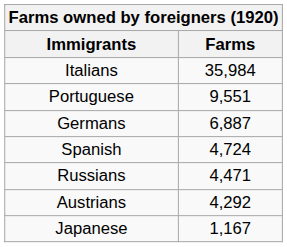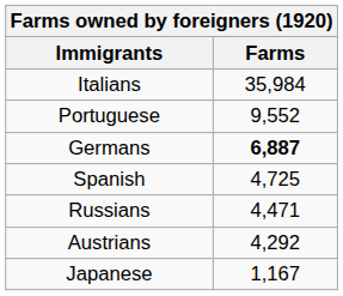 <table class="wikitable" style="text-align:center; float:right; margin:0 1em 0 0;">
 <tr>
 <th colspan="4">Farms owned by foreigners (1920)</th>
 </tr>
 <tr>
 <th>Immigrants</th>
 <th>Farms  </th>
 </tr>
 <tr>
 <td>Italians</td>
 <td>35,984</td>
 </tr>
 <tr>
 <td>Portuguese</td>
-<td>9,551</td>
+<td>9,552</td>
 </tr>
 <tr>
 <td>Germans</td>
-<td>6,887</td>
+<td><strong>6,887</strong></td>
 </tr>
 <tr>
 <td>Spanish</td>
-<td>4,724</td>
+<td>4,725</td>
 </tr>
 <tr>
 <td>Russians</td>
 <td>4,471</td>
 </tr>
 <tr>
 <td>Austrians</td>
 <td>4,292</td>
 </tr>
 <tr>
 <td>Japanese</td>
 <td>1,167</td>
 </tr>
 </table>
